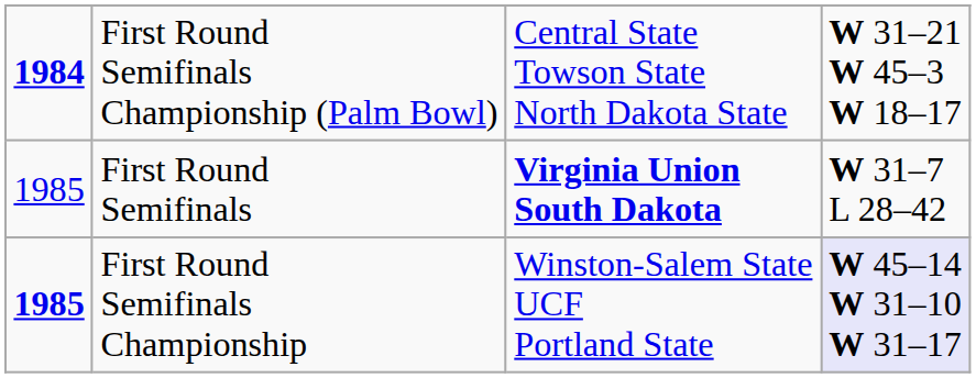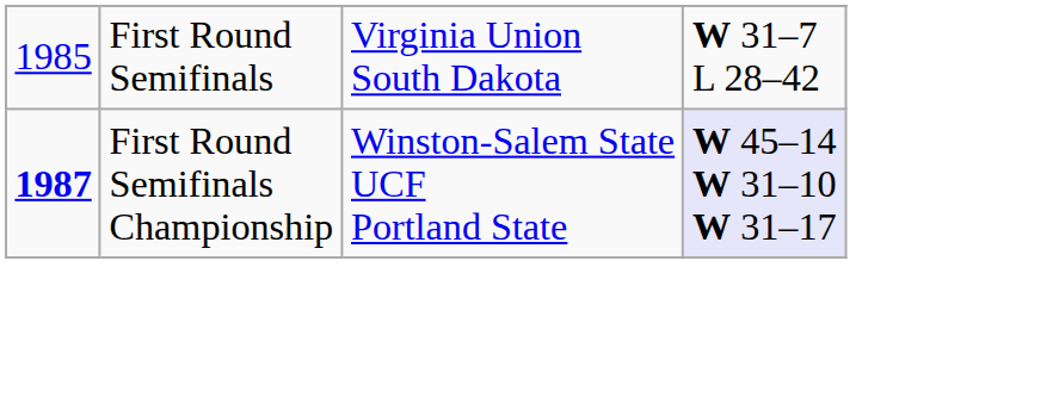 <table class="wikitable">
 <tr>
 </tr>
 <tr>
-<td><strong><a href='#'>1984</a></strong></td>
-<td>First Round<br>Semifinals<br>Championship (<a href='#'>Palm Bowl</a>)</td>
-<td><a href='#'>Central State</a><br><a href='#'>Towson State</a><br><a href='#'>North Dakota State</a></td>
-<td><strong>W</strong> 31–21<br><strong>W</strong> 45–3<br><strong>W</strong> 18–17</td>
-</tr>
-<tr>
 <td><a href='#'>1985</a></td>
 <td>First Round<br>Semifinals</td>
-<td><strong><a href='#'>Virginia Union</a><br><a href='#'>South Dakota</a></strong></td>
+<td><a href='#'>Virginia Union</a><br><a href='#'>South Dakota</a></td>
 <td><strong>W</strong> 31–7<br>L 28–42</td>
 </tr>
 <tr>
-<td><strong><a href='#'>1985</a></strong></td>
+<td><strong><a href='#'>1987</a></strong></td>
 <td>First Round<br>Semifinals<br>Championship</td>
 <td><a href='#'>Winston-Salem State</a><br><a href='#'>UCF</a><br><a href='#'>Portland State</a></td>
 <td style="background: lavender;"><strong>W</strong> 45–14<br><strong>W</strong> 31–10<br><strong>W</strong> 31–17</td>
 </tr>
 </table>
